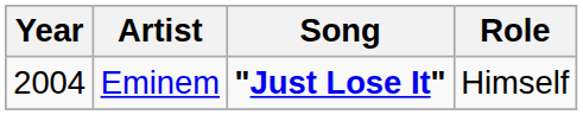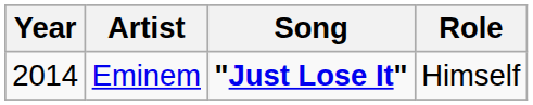 <table class="wikitable sortable">
 <tr>
 <th>Year</th>
 <th>Artist</th>
 <th>Song</th>
 <th>Role</th>
 </tr>
 <tr>
-<td>2004</td>
+<td>2014</td>
 <td><a href='#'>Eminem</a></td>
 <td><strong>"<a href='#'>Just Lose It</a>"</strong></td>
 <td>Himself</td>
 </tr>
 </table>
